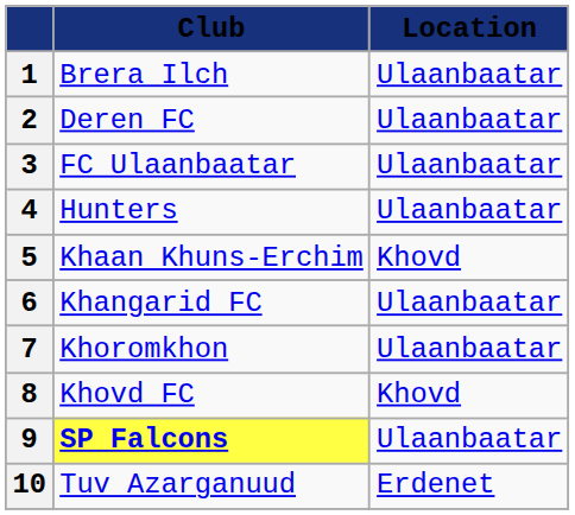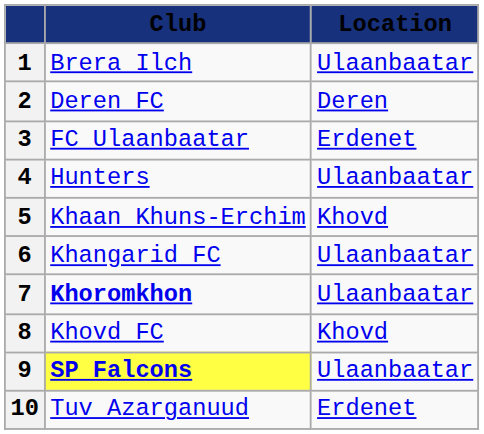 <table class="wikitable sortable" style="text-align:left">
 <tr>
 <th style="background:#17317c;"></th>
 <th style="background:#17317c;"><span>Club</span></th>
 <th style="background:#17317c;"><span>Location</span></th>
 </tr>
 <tr>
 <th>1</th>
 <td><a href='#'>Brera Ilch</a></td>
 <td><a href='#'>Ulaanbaatar</a></td>
 </tr>
 <tr>
 <th>2</th>
 <td><a href='#'>Deren FC</a></td>
-<td><a href='#'>Ulaanbaatar</a></td>
+<td><a href='#'>Deren</a></td>
 </tr>
 <tr>
 <th>3</th>
 <td><a href='#'>FC Ulaanbaatar</a></td>
-<td><a href='#'>Ulaanbaatar</a></td>
+<td><a href='#'>Erdenet</a></td>
 </tr>
 <tr>
 <th>4</th>
 <td><a href='#'>Hunters</a></td>
 <td><a href='#'>Ulaanbaatar</a></td>
 </tr>
 <tr>
 <th>5</th>
 <td><a href='#'>Khaan Khuns-Erchim</a></td>
 <td><a href='#'>Khovd</a></td>
 </tr>
 <tr>
 <th>6</th>
 <td><a href='#'>Khangarid FC</a></td>
 <td><a href='#'>Ulaanbaatar</a></td>
 </tr>
 <tr>
 <th>7</th>
-<td><a href='#'>Khoromkhon</a></td>
+<td><strong><a href='#'>Khoromkhon</a></strong></td>
 <td><a href='#'>Ulaanbaatar</a></td>
 </tr>
 <tr>
 <th>8</th>
 <td><a href='#'>Khovd FC</a></td>
 <td><a href='#'>Khovd</a></td>
 </tr>
 <tr>
 <th>9</th>
 <td bgcolor=#ffff44><strong><a href='#'>SP Falcons</a></strong></td>
 <td><a href='#'>Ulaanbaatar</a></td>
 </tr>
 <tr>
 <th>10</th>
 <td><a href='#'>Tuv Azarganuud</a></td>
 <td><a href='#'>Erdenet</a></td>
 </tr>
 </table>
